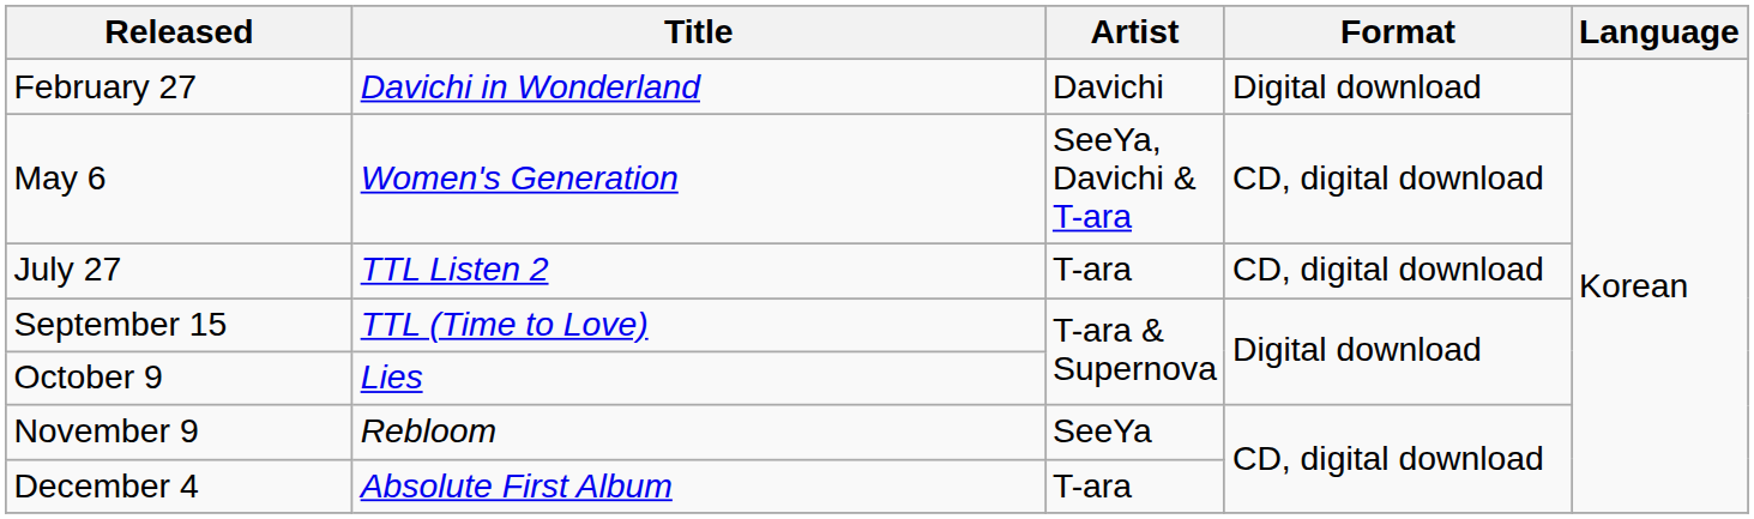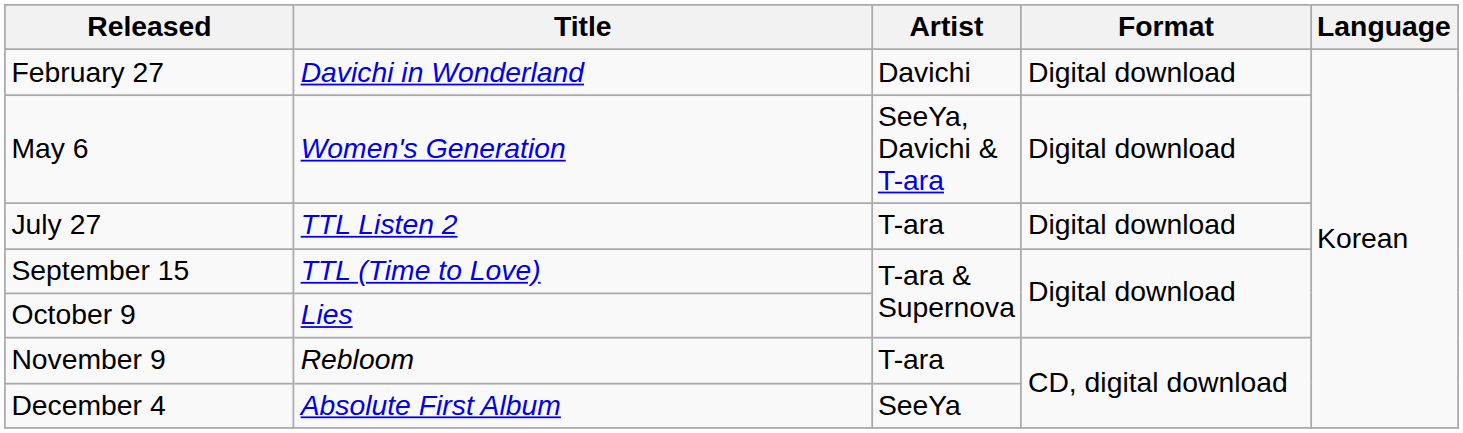 <table class="wikitable sortable" align="left center" style="width:65%;">
 <tr>
 <th style="width:20%;">Released</th>
 <th style="width:40%;">Title</th>
 <th style="width:10%;">Artist</th>
 <th style="width:20%;">Format</th>
 <th style="width:10%;">Language</th>
 </tr>
 <tr>
 <td>February 27</td>
 <td><em><a href='#'>Davichi in Wonderland</a></em></td>
 <td>Davichi</td>
 <td>Digital download</td>
 <td rowspan="7">Korean</td>
 </tr>
 <tr>
 <td>May 6</td>
 <td><em><a href='#'>Women's Generation</a></em></td>
 <td>SeeYa, Davichi & <a href='#'>T-ara</a></td>
-<td>CD, digital download</td>
+<td>Digital download</td>
 </tr>
 <tr>
 <td>July 27</td>
 <td><em><a href='#'>TTL Listen 2</a></em></td>
 <td>T-ara</td>
-<td>CD, digital download</td>
+<td>Digital download</td>
 </tr>
 <tr>
 <td>September 15</td>
 <td><em><a href='#'>TTL (Time to Love)</a></em></td>
 <td rowspan="2">T-ara & Supernova</td>
 <td rowspan="2">Digital download</td>
 </tr>
 <tr>
 <td>October 9</td>
 <td><em><a href='#'>Lies</a></em></td>
 </tr>
 <tr>
 <td>November 9</td>
 <td><em>Rebloom</em></td>
-<td>SeeYa</td>
+<td>T-ara</td>
 <td rowspan="2">CD, digital download</td>
 </tr>
 <tr>
 <td>December 4</td>
 <td><em><a href='#'>Absolute First Album</a></em></td>
-<td>T-ara</td>
+<td>SeeYa</td>
 </tr>
 </table>
